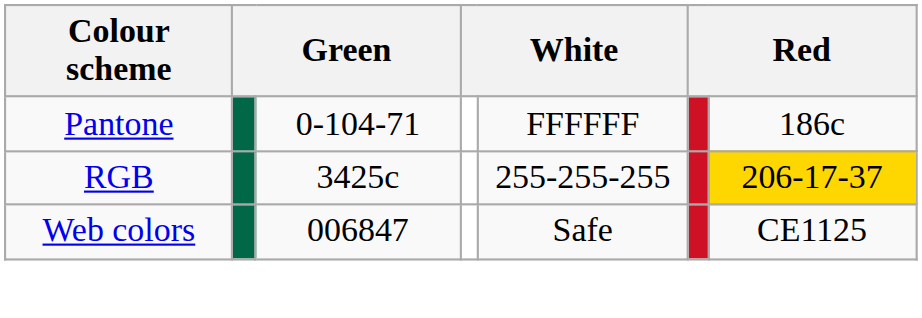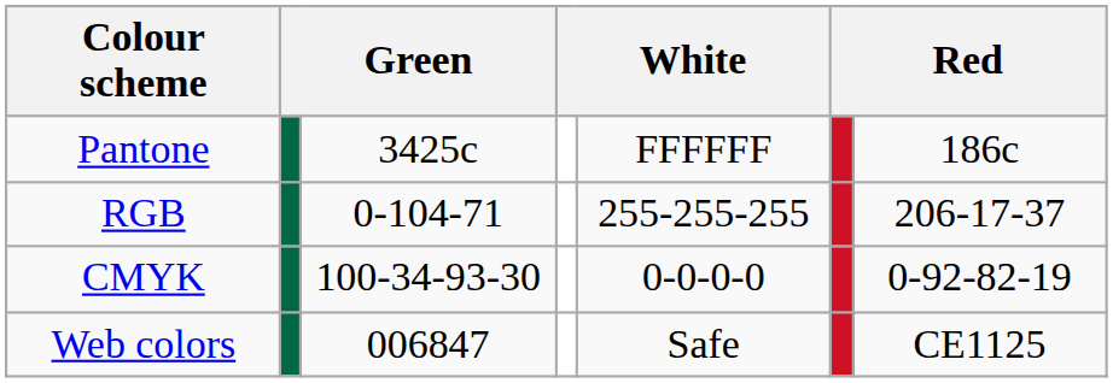 <table class="wikitable">
 <tr>
 <th width=100>Colour scheme</th>
 <th colspan="2" style="width:100px;">Green</th>
 <th colspan="2" style="width:100px;">White</th>
 <th colspan="2" style="width:100px;">Red</th>
 </tr>
 <tr align=center>
 <td><a href='#'>Pantone</a></td>
 <td style="background:#006847;"></td>
-<td>0-104-71</td>
+<td>3425c</td>
 <td style="background:white;"></td>
 <td>FFFFFF</td>
 <td style="background:#ce1125;"></td>
 <td>186c</td>
 </tr>
 <tr align=center>
 <td><a href='#'>RGB</a></td>
 <td style="background:#006847;"></td>
-<td>3425c</td>
+<td>0-104-71</td>
 <td style="background:white;"></td>
 <td>255-255-255</td>
 <td style="background:#ce1125;"></td>
-<td style="background: gold;">206-17-37</td>
+<td>206-17-37</td>
+</tr>
+<tr align=center>
+<td><a href='#'>CMYK</a></td>
+<td style="background:#006847;"></td>
+<td>100-34-93-30</td>
+<td style="background:white;"></td>
+<td>0-0-0-0</td>
+<td style="background:#ce1125;"></td>
+<td>0-92-82-19</td>
 </tr>
 <tr align=center>
 <td><a href='#'>Web colors</a></td>
 <td style="background:#006847;"></td>
 <td>006847</td>
 <td style="background:white;"></td>
 <td>Safe</td>
 <td style="background:#ce1125;"></td>
 <td>CE1125</td>
 </tr>
 </table>
